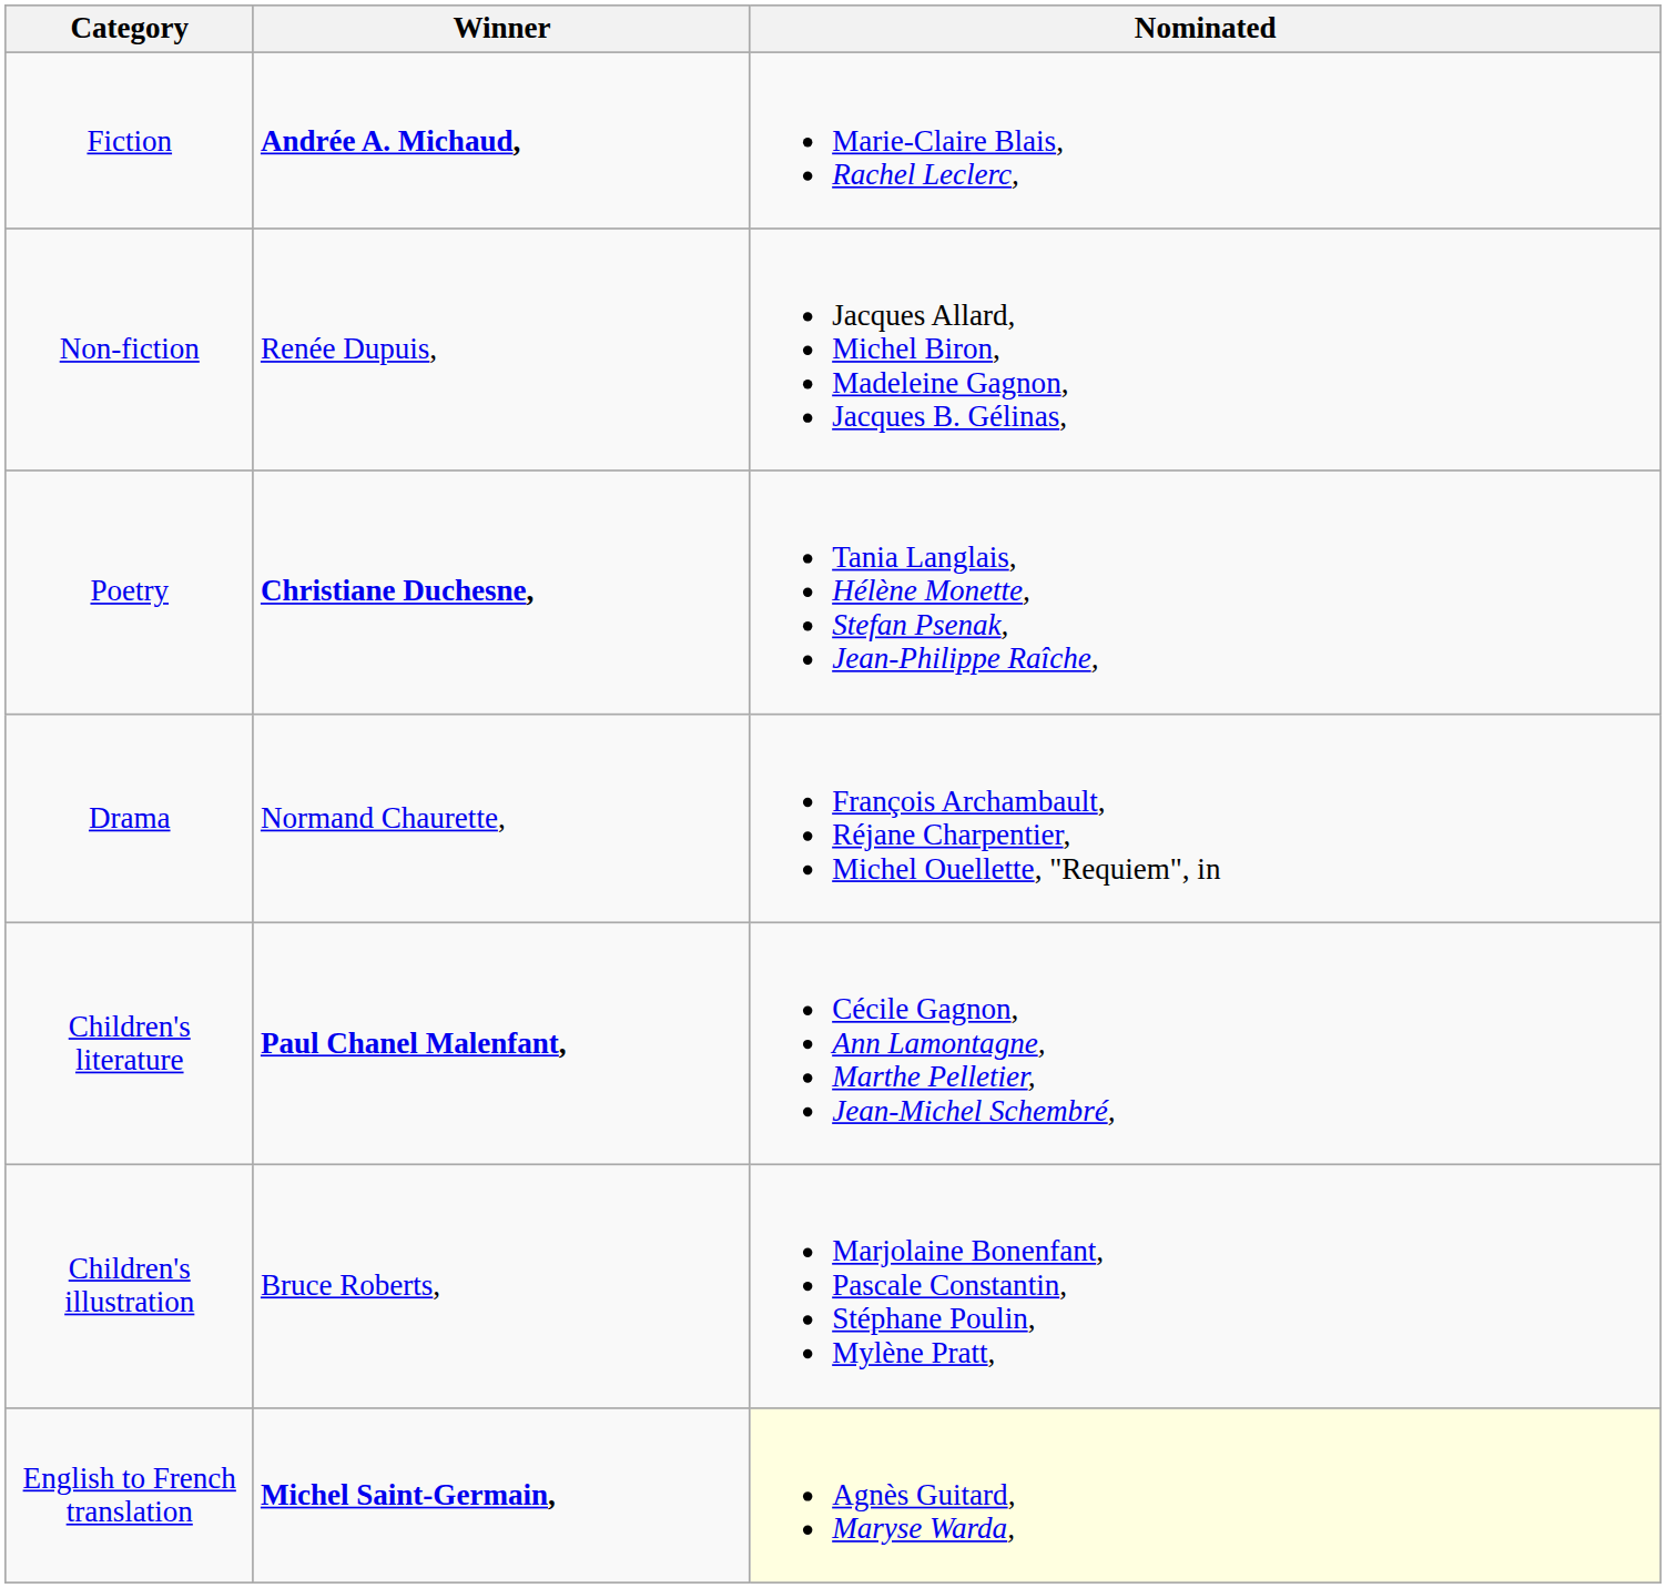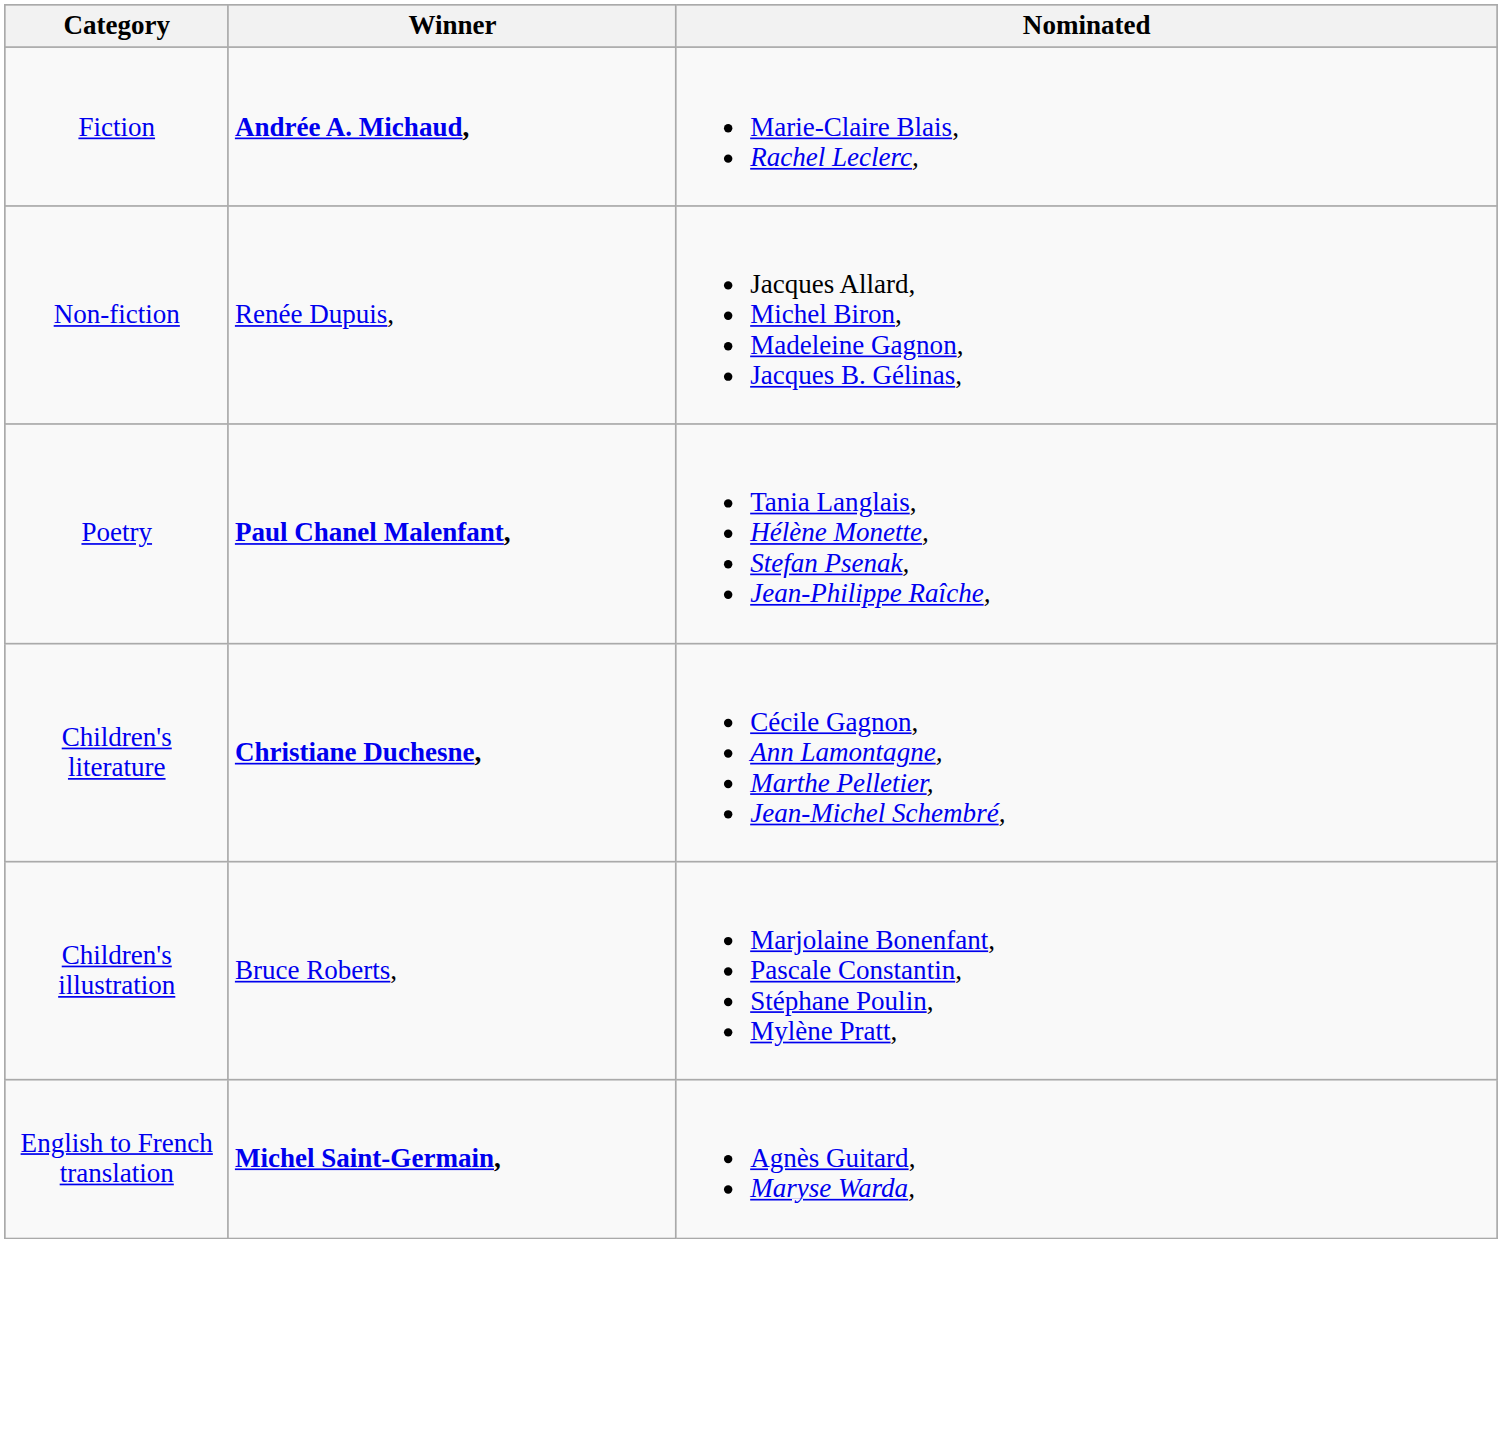 <table class="wikitable" width="100%">
 <tr>
 <th width=15%>Category</th>
 <th width=30%>Winner</th>
 <th width=55%>Nominated</th>
 </tr>
 <tr>
 <td align="center"><a href='#'>Fiction</a></td>
 <td> <strong><a href='#'>Andrée A. Michaud</a>, <em><strong><em></td>
 <td><br><ul><li><a href='#'>Marie-Claire Blais</a>, </em><em></li><li><a href='#'>Rachel Leclerc</a>, </em><em></li></ul></td>
 </tr>
 <tr>
 <td align="center"><a href='#'>Non-fiction</a></td>
 <td><strong> </strong><a href='#'>Renée Dupuis</a>, </em></em></strong></strong></td>
 <td><br><ul><li>Jacques Allard, <em></em></li><li><a href='#'>Michel Biron</a>, <em></em></li><li><a href='#'>Madeleine Gagnon</a>, <em></em></li><li><a href='#'>Jacques B. Gélinas</a>, <em></em></li></ul></td>
 </tr>
 <tr>
 <td align="center"><a href='#'>Poetry</a></td>
-<td> <strong><a href='#'>Christiane Duchesne</a>, <em><strong><em></td>
+<td> <strong><a href='#'>Paul Chanel Malenfant</a>, <em><strong><em></td>
 <td><br><ul><li><a href='#'>Tania Langlais</a>, </em><em></li><li><a href='#'>Hélène Monette</a>, </em><em></li><li><a href='#'>Stefan Psenak</a>, </em><em></li><li><a href='#'>Jean-Philippe Raîche</a>, </em><em></li></ul></td>
 </tr>
 <tr>
-<td align="center"><a href='#'>Drama</a></td>
-<td> </strong><a href='#'>Normand Chaurette</a>, </em></em></strong></td>
-<td><br><ul><li><a href='#'>François Archambault</a>, <em></em></li><li><a href='#'>Réjane Charpentier</a>, <em></em></li><li><a href='#'>Michel Ouellette</a>, "Requiem", in <em></em></li></ul></td>
-</tr>
-<tr>
 <td align="center"><a href='#'>Children's literature</a></td>
-<td> <strong><a href='#'>Paul Chanel Malenfant</a>, <em><strong><em></td>
+<td> <strong><a href='#'>Christiane Duchesne</a>, <em><strong><em></td>
 <td><br><ul><li><a href='#'>Cécile Gagnon</a>, </em><em></li><li><a href='#'>Ann Lamontagne</a>, </em><em></li><li><a href='#'>Marthe Pelletier</a>, </em><em></li><li><a href='#'>Jean-Michel Schembré</a>, </em><em></li></ul></td>
 </tr>
 <tr>
 <td align="center"><a href='#'>Children's illustration</a></td>
 <td> </strong><a href='#'>Bruce Roberts</a>, </em></em></strong></td>
 <td><br><ul><li><a href='#'>Marjolaine Bonenfant</a>, <em></em></li><li><a href='#'>Pascale Constantin</a>, <em></em></li><li><a href='#'>Stéphane Poulin</a>, <em></em></li><li><a href='#'>Mylène Pratt</a>, <em></em></li></ul></td>
 </tr>
 <tr>
 <td align="center"><a href='#'>English to French translation</a></td>
 <td> <strong><a href='#'>Michel Saint-Germain</a>, <em><strong><em></td>
-<td style="background: lightyellow;"><br><ul><li><a href='#'>Agnès Guitard</a>, </em><em></li><li><a href='#'>Maryse Warda</a>, </em><em></li></ul></td>
+<td><br><ul><li><a href='#'>Agnès Guitard</a>, </em><em></li><li><a href='#'>Maryse Warda</a>, </em><em></li></ul></td>
 </tr>
 </table>
